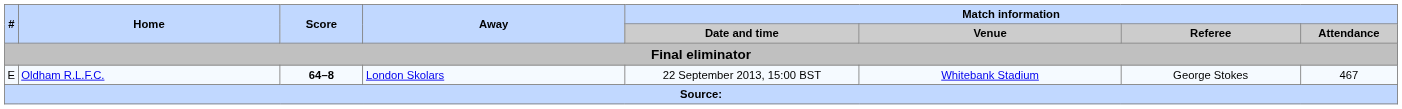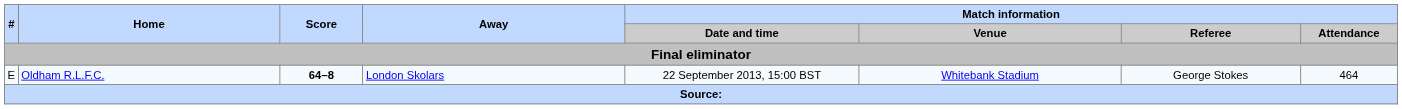 <table border=1 style="border-collapse:collapse; font-size:80%; text-align:center;" cellpadding=3 cellspacing=0 width=100%>
 <tr bgcolor=#C1D8FF>
 <th rowspan=2>#</th>
 <th rowspan=2 width=19%>Home</th>
 <th rowspan=2 width=6%>Score</th>
 <th rowspan=2 width=19%>Away</th>
 <th colspan=6>Match information</th>
 </tr>
 <tr bgcolor=#CCCCCC>
 <th width=17%>Date and time</th>
 <th width=19%>Venue</th>
 <th width=13%>Referee</th>
 <th width=7%>Attendance</th>
 </tr>
 <tr>
 <td style="background:#C0C0C0;" align=center colspan=9><big><strong>Final eliminator</strong></big></td>
 </tr>
 <tr bgcolor=#F5FAFF>
 <td>E</td>
 <td align=left> <a href='#'>Oldham R.L.F.C.</a></td>
 <td><strong>64–8</strong></td>
 <td align=left> <a href='#'>London Skolars</a></td>
 <td>22 September 2013, 15:00 BST</td>
 <td><a href='#'>Whitebank Stadium</a></td>
 <td>George Stokes</td>
-<td>467</td>
+<td>464</td>
 </tr>
 <tr bgcolor=#C1D8FF>
 <th colspan="10">Source:</th>
 </tr>
 </table>
